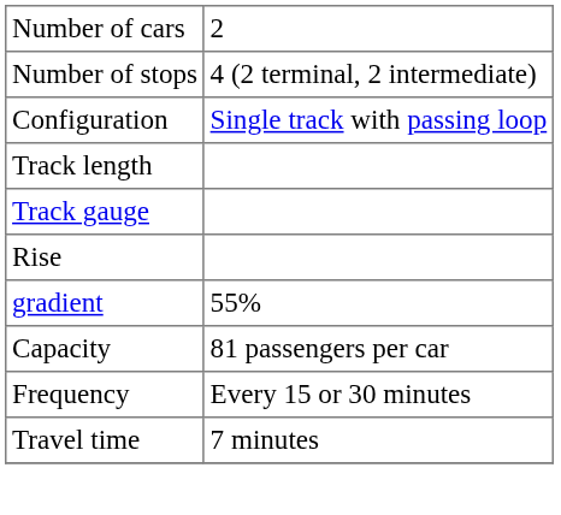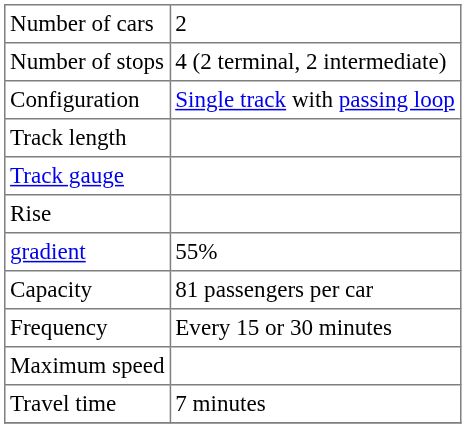 <table border="1" cellspacing="0" cellpadding="3" style="border-collapse:collapse; font-size:95%; margin-right:10px; margin-bottom:5px;">
 <tr>
 <td>Number of cars</td>
 <td>2</td>
 </tr>
 <tr>
 <td>Number of stops</td>
 <td>4 (2 terminal, 2 intermediate)</td>
 </tr>
 <tr>
 <td>Configuration</td>
 <td><a href='#'>Single track</a> with <a href='#'>passing loop</a></td>
 </tr>
 <tr>
 <td>Track length</td>
 <td></td>
 </tr>
 <tr>
 <td><a href='#'>Track gauge</a></td>
 <td></td>
 </tr>
 <tr>
 <td>Rise</td>
 <td></td>
 </tr>
 <tr>
 <td><a href='#'>gradient</a></td>
 <td>55%</td>
 </tr>
 <tr>
 <td>Capacity</td>
 <td>81 passengers per car</td>
 </tr>
 <tr>
 <td>Frequency</td>
 <td>Every 15 or 30 minutes</td>
 </tr>
 <tr>
+<td>Maximum speed</td>
+<td></td>
+</tr>
+<tr>
 <td>Travel time</td>
 <td>7 minutes</td>
 </tr>
 <tr>
 </tr>
 </table>
